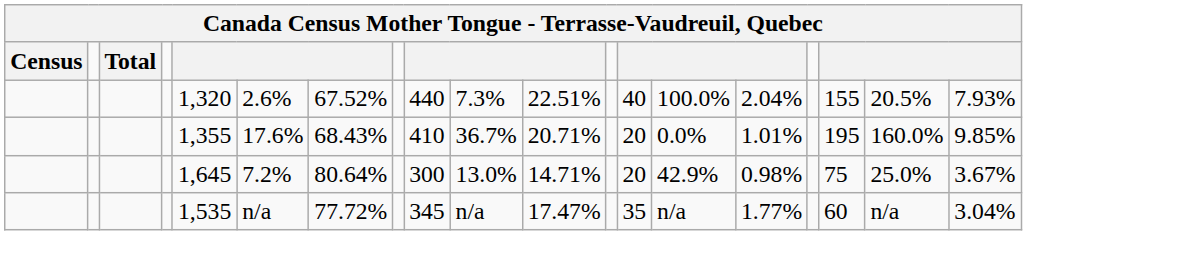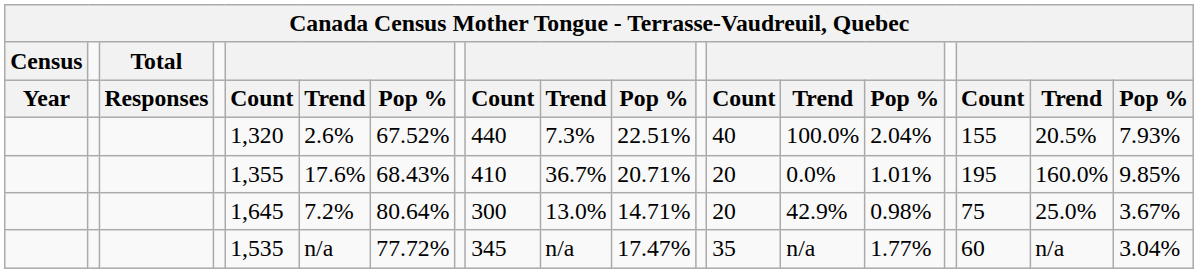 <table class="wikitable">
 <tr>
 <th colspan="19">Canada Census Mother Tongue - Terrasse-Vaudreuil, Quebec</th>
 </tr>
 <tr>
 <th>Census</th>
 <td></td>
 <th>Total</th>
 <td colspan="1"></td>
 <th colspan="3"></th>
 <td colspan="1"></td>
 <th colspan="3"></th>
 <td colspan="1"></td>
 <th colspan="3"></th>
 <td colspan="1"></td>
 <th colspan="3"></th>
+</tr>
+<tr>
+<th>Year</th>
+<td></td>
+<th>Responses</th>
+<td></td>
+<th>Count</th>
+<th>Trend</th>
+<th>Pop %</th>
+<td></td>
+<th>Count</th>
+<th>Trend</th>
+<th>Pop %</th>
+<td></td>
+<th>Count</th>
+<th>Trend</th>
+<th>Pop %</th>
+<td></td>
+<th>Count</th>
+<th>Trend</th>
+<th>Pop %</th>
 </tr>
 <tr>
 <td></td>
 <td></td>
 <td></td>
 <td></td>
 <td>1,320</td>
 <td> 2.6%</td>
 <td>67.52%</td>
 <td></td>
 <td>440</td>
 <td> 7.3%</td>
 <td>22.51%</td>
 <td></td>
 <td>40</td>
 <td> 100.0%</td>
 <td>2.04%</td>
 <td></td>
 <td>155</td>
 <td> 20.5%</td>
 <td>7.93%</td>
 </tr>
 <tr>
 <td></td>
 <td></td>
 <td></td>
 <td></td>
 <td>1,355</td>
 <td> 17.6%</td>
 <td>68.43%</td>
 <td></td>
 <td>410</td>
 <td> 36.7%</td>
 <td>20.71%</td>
 <td></td>
 <td>20</td>
 <td> 0.0%</td>
 <td>1.01%</td>
 <td></td>
 <td>195</td>
 <td> 160.0%</td>
 <td>9.85%</td>
 </tr>
 <tr>
 <td></td>
 <td></td>
 <td></td>
 <td></td>
 <td>1,645</td>
 <td> 7.2%</td>
 <td>80.64%</td>
 <td></td>
 <td>300</td>
 <td> 13.0%</td>
 <td>14.71%</td>
 <td></td>
 <td>20</td>
 <td> 42.9%</td>
 <td>0.98%</td>
 <td></td>
 <td>75</td>
 <td> 25.0%</td>
 <td>3.67%</td>
 </tr>
 <tr>
 <td></td>
 <td></td>
 <td></td>
 <td></td>
 <td>1,535</td>
 <td>n/a</td>
 <td>77.72%</td>
 <td></td>
 <td>345</td>
 <td>n/a</td>
 <td>17.47%</td>
 <td></td>
 <td>35</td>
 <td>n/a</td>
 <td>1.77%</td>
 <td></td>
 <td>60</td>
 <td>n/a</td>
 <td>3.04%</td>
 </tr>
 </table>
